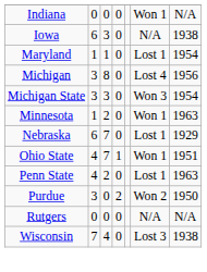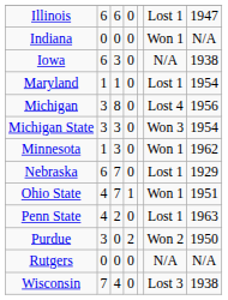 <table class="wikitable" style="text-align:center;">
 <tr>
+</tr>
+<tr style="text-align:center;">
+<td><a href='#'>Illinois</a></td>
+<td>6</td>
+<td>6</td>
+<td>0</td>
+<td></td>
+<td>Lost 1</td>
+<td>1947</td>
 </tr>
 <tr style="text-align:center;">
 <td><a href='#'>Indiana</a></td>
 <td>0</td>
 <td>0</td>
 <td>0</td>
 <td></td>
 <td>Won 1</td>
 <td>N/A</td>
 </tr>
 <tr style="text-align:center;">
 <td><a href='#'>Iowa</a></td>
 <td>6</td>
 <td>3</td>
 <td>0</td>
 <td></td>
 <td>N/A</td>
 <td>1938</td>
 </tr>
 <tr style="text-align:center;">
 <td><a href='#'>Maryland</a></td>
 <td>1</td>
 <td>1</td>
 <td>0</td>
 <td></td>
 <td>Lost 1</td>
 <td>1954</td>
 </tr>
 <tr style="text-align:center;">
 <td><a href='#'>Michigan</a></td>
 <td>3</td>
 <td>8</td>
 <td>0</td>
 <td></td>
 <td>Lost 4</td>
 <td>1956</td>
 </tr>
 <tr style="text-align:center;">
 <td><a href='#'>Michigan State</a></td>
 <td>3</td>
 <td>3</td>
 <td>0</td>
 <td></td>
 <td>Won 3</td>
 <td>1954</td>
 </tr>
 <tr style="text-align:center;">
 <td><a href='#'>Minnesota</a></td>
 <td>1</td>
-<td>2</td>
+<td>3</td>
 <td>0</td>
 <td></td>
 <td>Won 1</td>
-<td>1963</td>
+<td>1962</td>
 </tr>
 <tr style="text-align:center;">
 <td><a href='#'>Nebraska</a></td>
 <td>6</td>
 <td>7</td>
 <td>0</td>
 <td></td>
 <td>Lost 1</td>
 <td>1929</td>
 </tr>
 <tr style="text-align:center;">
 <td><a href='#'>Ohio State</a></td>
 <td>4</td>
 <td>7</td>
 <td>1</td>
 <td></td>
 <td>Won 1</td>
 <td>1951</td>
 </tr>
 <tr style="text-align:center;">
 <td><a href='#'>Penn State</a></td>
 <td>4</td>
 <td>2</td>
 <td>0</td>
 <td></td>
 <td>Lost 1</td>
 <td>1963</td>
 </tr>
 <tr style="text-align:center;">
 <td><a href='#'>Purdue</a></td>
 <td>3</td>
 <td>0</td>
 <td>2</td>
 <td></td>
 <td>Won 2</td>
 <td>1950</td>
 </tr>
 <tr style="text-align:center;">
 <td><a href='#'>Rutgers</a></td>
 <td>0</td>
 <td>0</td>
 <td>0</td>
 <td></td>
 <td>N/A</td>
 <td>N/A</td>
 </tr>
 <tr style="text-align:center;">
 <td><a href='#'>Wisconsin</a></td>
 <td>7</td>
 <td>4</td>
 <td>0</td>
 <td></td>
 <td>Lost 3</td>
 <td>1938<br></td>
 </tr>
 </table>
